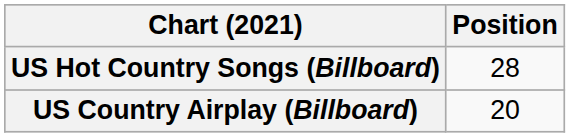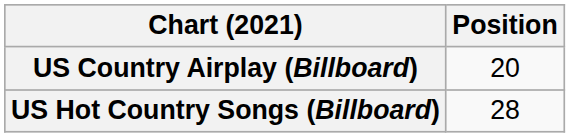 <table class="wikitable sortable plainrowheaders" style="text-align:center">
 <tr>
 <th>Chart (2021)</th>
 <th>Position</th>
 </tr>
 <tr>
+<th scope="row">US Country Airplay (<em>Billboard</em>)</th>
+<td>20</td>
+</tr>
+<tr>
 <th scope="row">US Hot Country Songs (<em>Billboard</em>)</th>
 <td>28</td>
 </tr>
-<tr>
-<th scope="row">US Country Airplay (<em>Billboard</em>)</th>
-<td>20</td>
-</tr>
 </table>
